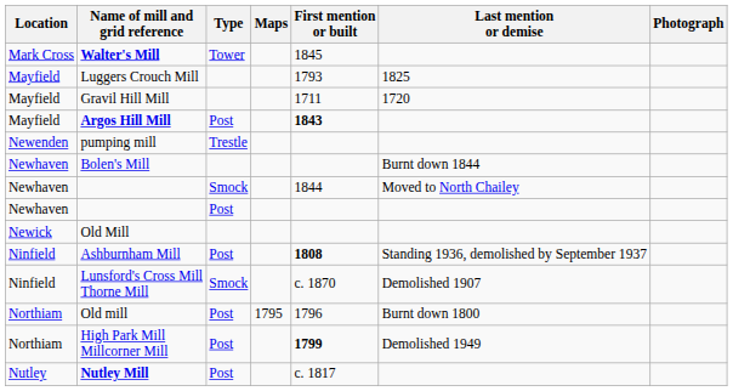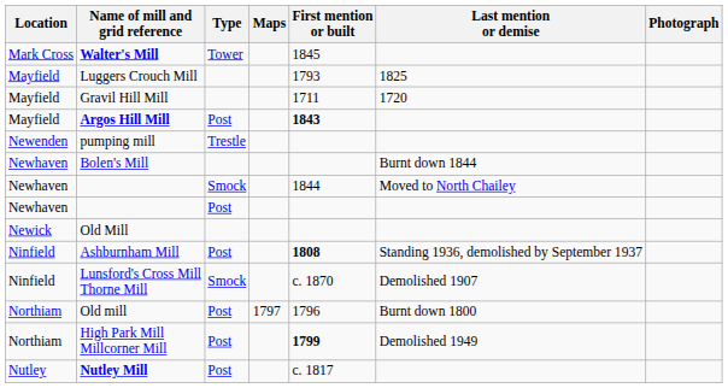 <table class="wikitable">
 <tr>
 <th>Location</th>
 <th>Name of mill and<br>grid reference</th>
 <th>Type</th>
 <th>Maps</th>
 <th>First mention<br>or built</th>
 <th>Last mention<br> or demise</th>
 <th>Photograph</th>
 </tr>
 <tr>
 <td><a href='#'>Mark Cross</a></td>
 <td><strong><a href='#'>Walter's Mill</a></strong><br></td>
 <td><a href='#'>Tower</a></td>
 <td></td>
 <td>1845</td>
 <td></td>
 <td></td>
 </tr>
 <tr>
 <td><a href='#'>Mayfield</a></td>
 <td>Luggers Crouch Mill</td>
 <td></td>
 <td></td>
 <td>1793</td>
 <td>1825</td>
 <td></td>
 </tr>
 <tr>
 <td>Mayfield</td>
 <td>Gravil Hill Mill</td>
 <td></td>
 <td></td>
 <td>1711</td>
 <td>1720</td>
 <td></td>
 </tr>
 <tr>
 <td>Mayfield</td>
 <td><strong><a href='#'>Argos Hill Mill</a></strong><br></td>
 <td><a href='#'>Post</a></td>
 <td></td>
 <td><strong>1843</strong></td>
 <td></td>
 <td></td>
 </tr>
 <tr>
 <td><a href='#'>Newenden</a></td>
 <td>pumping mill</td>
 <td><a href='#'>Trestle</a></td>
 <td></td>
 <td></td>
 <td></td>
 <td></td>
 </tr>
 <tr>
 <td><a href='#'>Newhaven</a></td>
 <td><a href='#'>Bolen's Mill</a></td>
 <td></td>
 <td></td>
 <td></td>
 <td>Burnt down 1844</td>
 <td></td>
 </tr>
 <tr>
 <td>Newhaven</td>
 <td></td>
 <td><a href='#'>Smock</a></td>
 <td></td>
 <td>1844</td>
 <td>Moved to <a href='#'>North Chailey</a></td>
 <td></td>
 </tr>
 <tr>
 <td>Newhaven</td>
 <td></td>
 <td><a href='#'>Post</a></td>
 <td></td>
 <td></td>
 <td></td>
 </tr>
 <tr>
 <td><a href='#'>Newick</a></td>
 <td>Old Mill</td>
 <td></td>
 <td></td>
 <td></td>
 <td></td>
 <td></td>
 </tr>
 <tr>
 <td><a href='#'>Ninfield</a></td>
 <td><a href='#'>Ashburnham Mill</a></td>
 <td><a href='#'>Post</a></td>
 <td></td>
 <td><strong>1808</strong></td>
 <td>Standing 1936, demolished by September 1937</td>
 <td></td>
 </tr>
 <tr>
 <td>Ninfield</td>
 <td><a href='#'>Lunsford's Cross Mill<br>Thorne Mill</a></td>
 <td><a href='#'>Smock</a></td>
 <td></td>
 <td>c. 1870</td>
 <td>Demolished 1907</td>
 <td></td>
 </tr>
 <tr>
 <td><a href='#'>Northiam</a></td>
 <td>Old mill</td>
 <td><a href='#'>Post</a></td>
-<td>1795</td>
+<td>1797</td>
 <td>1796</td>
 <td>Burnt down 1800</td>
 <td></td>
 </tr>
 <tr>
 <td>Northiam</td>
 <td><a href='#'>High Park Mill<br>Millcorner Mill</a></td>
 <td><a href='#'>Post</a></td>
 <td></td>
 <td><strong>1799</strong></td>
 <td>Demolished 1949</td>
 <td></td>
 </tr>
 <tr>
 <td><a href='#'>Nutley</a></td>
 <td><strong><a href='#'>Nutley Mill</a></strong><br></td>
 <td><a href='#'>Post</a></td>
 <td></td>
 <td>c. 1817</td>
 <td></td>
 <td></td>
 </tr>
 </table>
